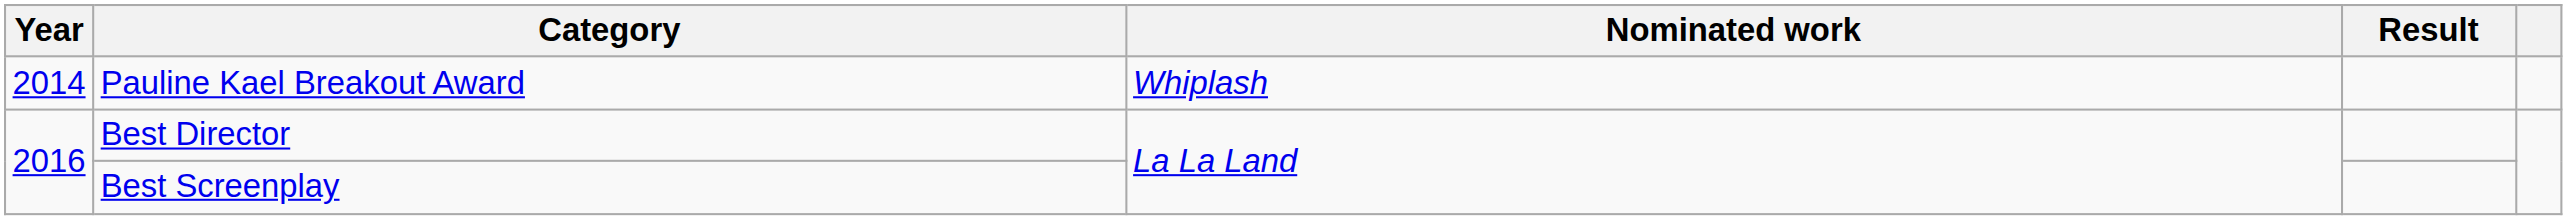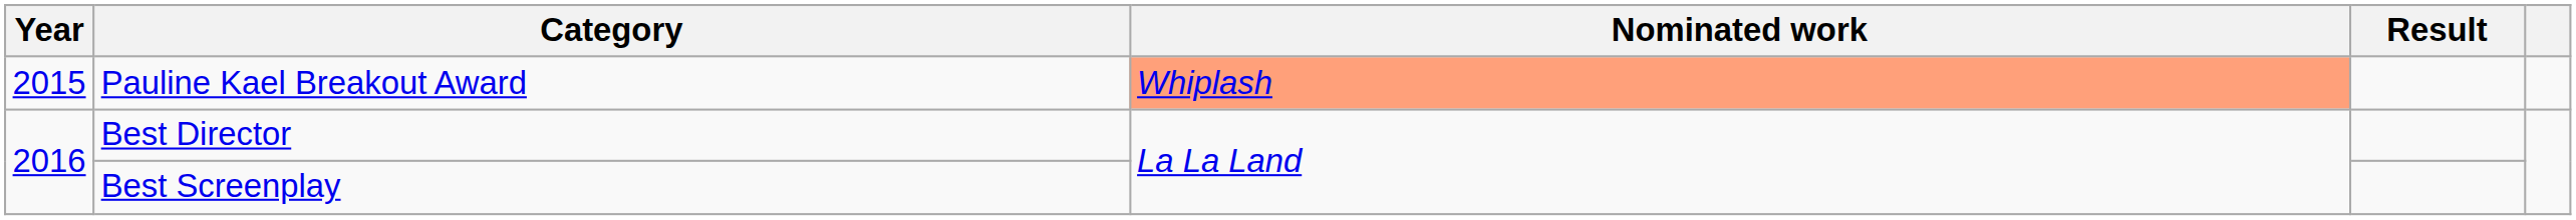 <table class=wikitable>
 <tr>
 <th scope="col" style="width:1em;">Year</th>
 <th scope="col" style="width:33em;">Category</th>
 <th scope="col" style="width:39em;">Nominated work</th>
 <th scope="col" style="width:5em;">Result</th>
 <th scope="col" style="width:1em;"></th>
 </tr>
 <tr>
-<td><a href='#'>2014</a></td>
+<td><a href='#'>2015</a></td>
 <td><a href='#'>Pauline Kael Breakout Award</a></td>
-<td><em><a href='#'>Whiplash</a></em></td>
+<td style="background: lightsalmon;"><em><a href='#'>Whiplash</a></em></td>
 <td></td>
 <td></td>
 </tr>
 <tr>
 <td rowspan="2"><a href='#'>2016</a></td>
 <td><a href='#'>Best Director</a></td>
 <td rowspan="2"><em><a href='#'>La La Land</a></em></td>
 <td></td>
 <td rowspan="2"></td>
 </tr>
 <tr>
 <td><a href='#'>Best Screenplay</a></td>
 <td></td>
 </tr>
 </table>
